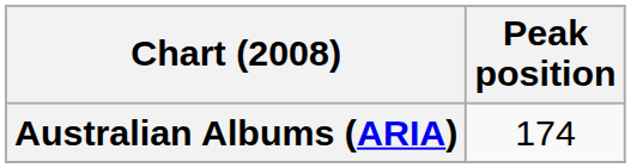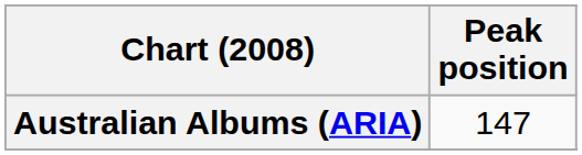 <table class="wikitable sortable plainrowheaders" style="text-align:center">
 <tr>
 <th scope="col">Chart (2008)</th>
 <th scope="col">Peak<br>position</th>
 </tr>
 <tr>
 <th scope="row">Australian Albums (<a href='#'>ARIA</a>)</th>
-<td>174</td>
+<td>147</td>
 </tr>
 <tr>
 </tr>
 <tr>
 </tr>
 <tr>
 </tr>
 <tr>
 </tr>
 <tr>
 </tr>
 <tr>
 </tr>
 <tr>
 </tr>
 <tr>
 </tr>
 <tr>
 </tr>
 <tr>
 </tr>
 <tr>
 </tr>
 <tr>
 </tr>
 <tr>
 </tr>
 <tr>
 </tr>
 <tr>
 </tr>
 <tr>
 </tr>
 <tr>
 </tr>
 </table>
